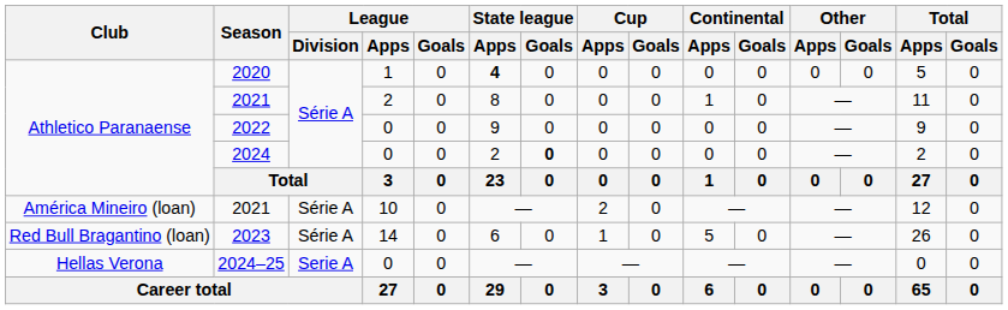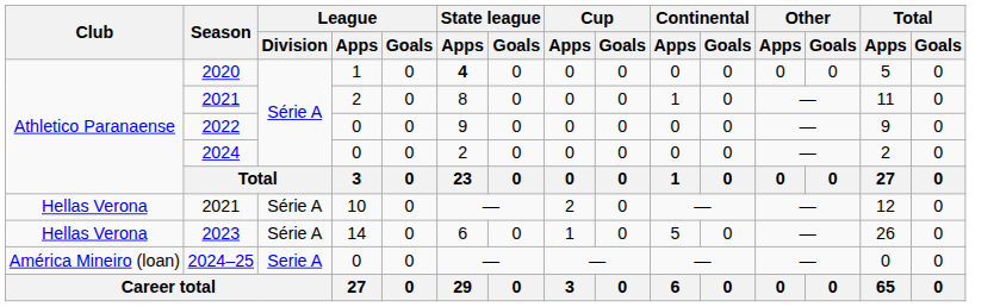 <table class="wikitable" style="text-align: center">
 <tr>
 <th rowspan="2">Club</th>
 <th rowspan="2">Season</th>
 <th colspan="3">League</th>
 <th colspan="2">State league</th>
 <th colspan="2">Cup</th>
 <th colspan="2">Continental</th>
 <th colspan="2">Other</th>
 <th colspan="2">Total</th>
 </tr>
 <tr>
 <th>Division</th>
 <th>Apps</th>
 <th>Goals</th>
 <th>Apps</th>
 <th>Goals</th>
 <th>Apps</th>
 <th>Goals</th>
 <th>Apps</th>
 <th>Goals</th>
 <th>Apps</th>
 <th>Goals</th>
 <th>Apps</th>
 <th>Goals</th>
 </tr>
 <tr>
 <td rowspan="5"><a href='#'>Athletico Paranaense</a></td>
 <td><a href='#'>2020</a></td>
 <td rowspan="4"><a href='#'>Série A</a></td>
 <td>1</td>
 <td>0</td>
 <td><strong>4</strong></td>
 <td>0</td>
 <td>0</td>
 <td>0</td>
 <td>0</td>
 <td>0</td>
 <td>0</td>
 <td>0</td>
 <td>5</td>
 <td>0</td>
 </tr>
 <tr>
 <td><a href='#'>2021</a></td>
 <td>2</td>
 <td>0</td>
 <td>8</td>
 <td>0</td>
 <td>0</td>
 <td>0</td>
 <td>1</td>
 <td>0</td>
 <td colspan="2">—</td>
 <td>11</td>
 <td>0</td>
 </tr>
 <tr>
 <td><a href='#'>2022</a></td>
 <td>0</td>
 <td>0</td>
 <td>9</td>
 <td>0</td>
 <td>0</td>
 <td>0</td>
 <td>0</td>
 <td>0</td>
 <td colspan="2">—</td>
 <td>9</td>
 <td>0</td>
 </tr>
 <tr>
 <td><a href='#'>2024</a></td>
 <td>0</td>
 <td>0</td>
 <td>2</td>
-<td><strong>0</strong></td>
+<td>0</td>
 <td>0</td>
 <td>0</td>
 <td>0</td>
 <td>0</td>
 <td colspan="2">—</td>
 <td>2</td>
 <td>0</td>
 </tr>
 <tr>
 <th colspan="2">Total</th>
 <th>3</th>
 <th>0</th>
 <th>23</th>
 <th>0</th>
 <th>0</th>
 <th>0</th>
 <th>1</th>
 <th>0</th>
 <th>0</th>
 <th>0</th>
 <th>27</th>
 <th>0</th>
 </tr>
 <tr>
-<td><a href='#'>América Mineiro</a> (loan)</td>
+<td><a href='#'>Hellas Verona</a></td>
 <td>2021</td>
 <td>Série A</td>
 <td>10</td>
 <td>0</td>
 <td colspan="2">—</td>
 <td>2</td>
 <td>0</td>
 <td colspan="2">—</td>
 <td colspan="2">—</td>
 <td>12</td>
 <td>0</td>
 </tr>
 <tr>
-<td><a href='#'>Red Bull Bragantino</a> (loan)</td>
+<td><a href='#'>Hellas Verona</a></td>
 <td><a href='#'>2023</a></td>
 <td>Série A</td>
 <td>14</td>
 <td>0</td>
 <td>6</td>
 <td>0</td>
 <td>1</td>
 <td>0</td>
 <td>5</td>
 <td>0</td>
 <td colspan="2">—</td>
 <td>26</td>
 <td>0</td>
 </tr>
 <tr>
-<td><a href='#'>Hellas Verona</a></td>
+<td><a href='#'>América Mineiro</a> (loan)</td>
 <td><a href='#'>2024–25</a></td>
 <td><a href='#'>Serie A</a></td>
 <td>0</td>
 <td>0</td>
 <td colspan="2">—</td>
 <td colspan="2">—</td>
 <td colspan="2">—</td>
 <td colspan="2">—</td>
 <td>0</td>
 <td>0</td>
 </tr>
 <tr>
 <th colspan="3"><strong>Career total</strong></th>
 <th>27</th>
 <th>0</th>
 <th>29</th>
 <th>0</th>
 <th>3</th>
 <th>0</th>
 <th>6</th>
 <th>0</th>
 <th>0</th>
 <th>0</th>
 <th>65</th>
 <th>0</th>
 </tr>
 </table>
